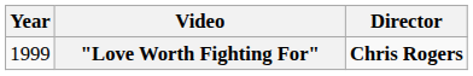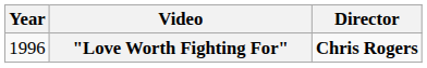 <table class="wikitable plainrowheaders">
 <tr>
 <th>Year</th>
 <th style="width:14em;">Video</th>
 <th>Director</th>
 </tr>
 <tr>
-<td>1999</td>
+<td>1996</td>
 <th scope="row">"Love Worth Fighting For"</th>
 <td><strong>Chris Rogers</strong></td>
 </tr>
 </table>
